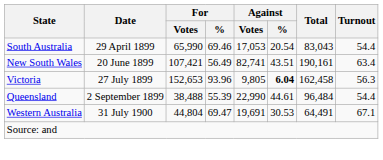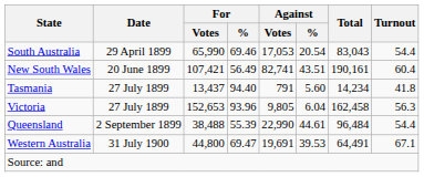 <table class=wikitable style=text-align:right>
 <tr>
 <th rowspan=2>State</th>
 <th rowspan=2>Date</th>
 <th colspan=2>For</th>
 <th colspan=2>Against</th>
 <th rowspan=2>Total</th>
 <th rowspan=2>Turnout</th>
 </tr>
 <tr>
 <th>Votes</th>
 <th>%</th>
 <th>Votes</th>
 <th>%</th>
 </tr>
 <tr>
 <td align=left><a href='#'>South Australia</a></td>
 <td align=center>29 April 1899</td>
 <td>65,990</td>
 <td>69.46</td>
 <td>17,053</td>
 <td>20.54</td>
 <td>83,043</td>
 <td>54.4</td>
 </tr>
 <tr>
 <td align=left><a href='#'>New South Wales</a></td>
 <td align=center>20 June 1899</td>
 <td>107,421</td>
 <td>56.49</td>
 <td>82,741</td>
 <td>43.51</td>
 <td>190,161</td>
-<td>63.4</td>
+<td>60.4</td>
+</tr>
+<tr>
+<td align=left><a href='#'>Tasmania</a></td>
+<td align=center>27 July 1899</td>
+<td>13,437</td>
+<td>94.40</td>
+<td>791</td>
+<td>5.60</td>
+<td>14,234</td>
+<td>41.8</td>
 </tr>
 <tr>
 <td align=left><a href='#'>Victoria</a></td>
 <td align=center>27 July 1899</td>
 <td>152,653</td>
 <td>93.96</td>
 <td>9,805</td>
-<td><strong>6.04</strong></td>
+<td>6.04</td>
 <td>162,458</td>
 <td>56.3</td>
 </tr>
 <tr>
 <td align=left><a href='#'>Queensland</a></td>
 <td align=center>2 September 1899</td>
 <td>38,488</td>
 <td>55.39</td>
 <td>22,990</td>
 <td>44.61</td>
 <td>96,484</td>
 <td>54.4</td>
 </tr>
 <tr>
 <td align=left><a href='#'>Western Australia</a></td>
 <td align=center>31 July 1900</td>
-<td>44,804</td>
+<td>44,800</td>
 <td>69.47</td>
 <td>19,691</td>
-<td>30.53</td>
+<td>39.53</td>
 <td>64,491</td>
 <td>67.1</td>
 </tr>
 <tr>
 <td colspan="8" align="left">Source:  and </td>
 </tr>
 </table>
